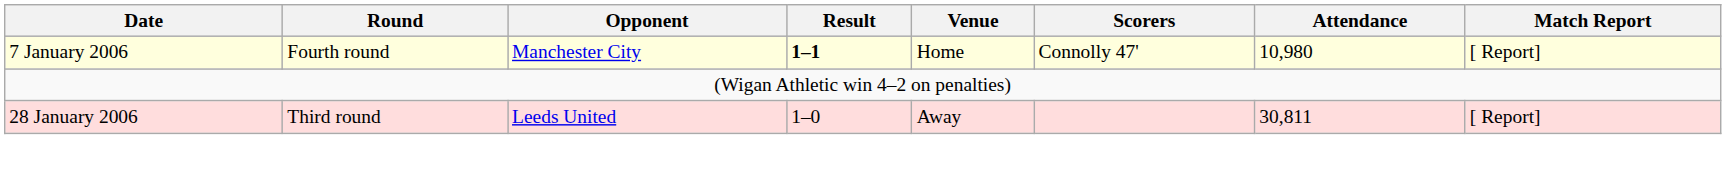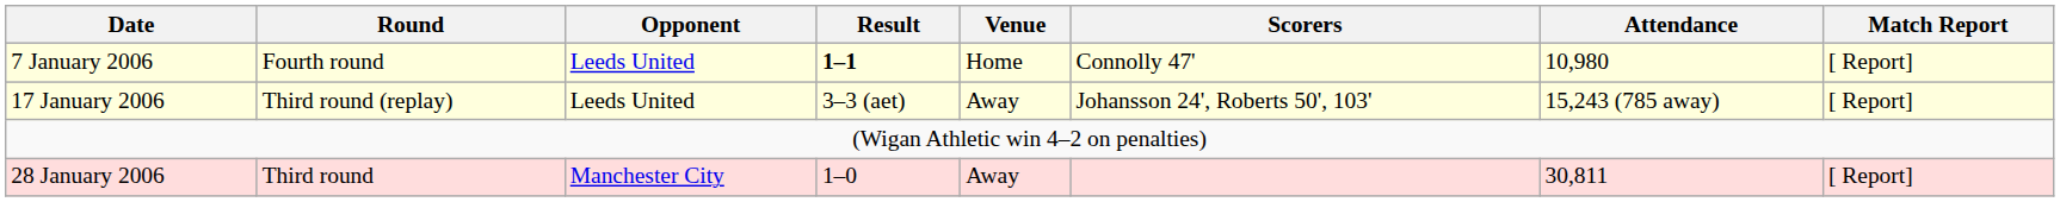 <table class="wikitable" style="font-size:85%; width:95%">
 <tr>
 <th>Date</th>
 <th>Round</th>
 <th>Opponent</th>
 <th>Result</th>
 <th>Venue</th>
 <th>Scorers</th>
 <th>Attendance</th>
 <th>Match Report</th>
 </tr>
 <tr bgcolor="#ffffdd">
 <td>7 January 2006</td>
 <td>Fourth round</td>
-<td><a href='#'>Manchester City</a></td>
+<td><a href='#'>Leeds United</a></td>
 <td><strong>1–1</strong></td>
 <td>Home</td>
 <td>Connolly 47'</td>
 <td>10,980</td>
+<td>[ Report]</td>
+</tr>
+<tr bgcolor="#ffffdd">
+<td>17 January 2006</td>
+<td>Third round (replay)</td>
+<td>Leeds United</td>
+<td>3–3 (aet)</td>
+<td>Away</td>
+<td>Johansson 24', Roberts 50', 103'</td>
+<td>15,243 (785 away)</td>
 <td>[ Report]</td>
 </tr>
 <tr>
 <td colspan="8" align="center">(Wigan Athletic win 4–2 on penalties)</td>
 </tr>
 <tr bgcolor="#ffdddd">
 <td>28 January 2006</td>
 <td>Third round</td>
-<td><a href='#'>Leeds United</a></td>
+<td><a href='#'>Manchester City</a></td>
 <td>1–0</td>
 <td>Away</td>
 <td></td>
 <td>30,811</td>
 <td>[ Report]</td>
 </tr>
 </table>
